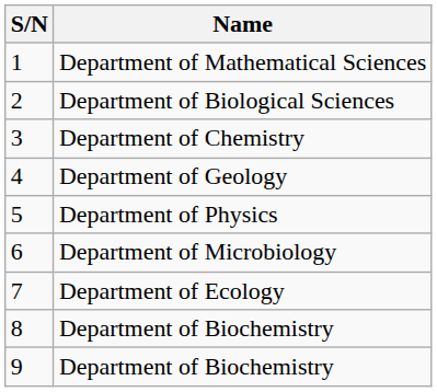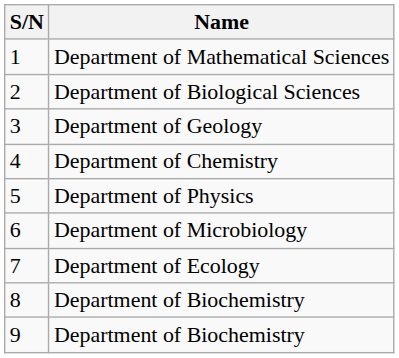 <table class="wikitable">
 <tr>
 <th>S/N</th>
 <th>Name</th>
 </tr>
 <tr>
 <td>1</td>
 <td>Department of Mathematical Sciences</td>
 </tr>
 <tr>
 <td>2</td>
 <td>Department of Biological Sciences</td>
 </tr>
 <tr>
 <td>3</td>
-<td>Department of Chemistry</td>
+<td>Department of Geology</td>
 </tr>
 <tr>
 <td>4</td>
-<td>Department of Geology</td>
+<td>Department of Chemistry</td>
 </tr>
 <tr>
 <td>5</td>
 <td>Department of Physics</td>
 </tr>
 <tr>
 <td>6</td>
 <td>Department of Microbiology</td>
 </tr>
 <tr>
 <td>7<br></td>
 <td>Department of Ecology</td>
 </tr>
 <tr>
 <td>8<br></td>
 <td>Department of Biochemistry</td>
 </tr>
 <tr>
 <td>9</td>
 <td>Department of Biochemistry</td>
 </tr>
 </table>
